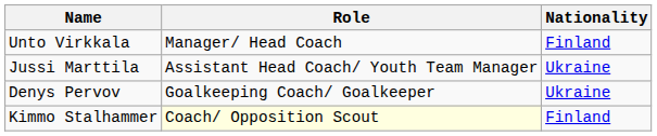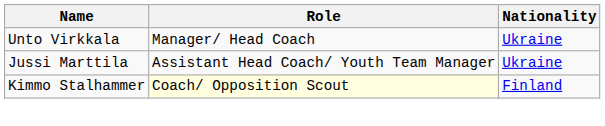 <table class="wikitable">
 <tr>
 <th>Name</th>
 <th>Role</th>
 <th>Nationality</th>
 </tr>
 <tr>
 <td>Unto Virkkala</td>
 <td>Manager/ Head Coach</td>
-<td><a href='#'>Finland</a></td>
+<td><a href='#'>Ukraine</a></td>
 </tr>
 <tr>
 <td>Jussi Marttila</td>
 <td>Assistant Head Coach/ Youth Team Manager</td>
-<td><a href='#'>Ukraine</a></td>
-</tr>
-<tr>
-<td>Denys Pervov</td>
-<td>Goalkeeping Coach/ Goalkeeper</td>
 <td><a href='#'>Ukraine</a></td>
 </tr>
 <tr>
 <td>Kimmo Stalhammer</td>
 <td style="background: lightyellow;">Coach/ Opposition Scout</td>
 <td><a href='#'>Finland</a></td>
 </tr>
 </table>
